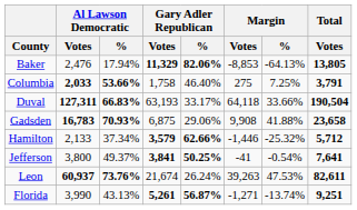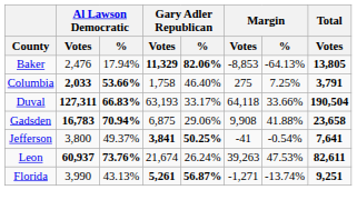 <table class="wikitable sortable" style="text-align:center">
 <tr>
 <th></th>
 <th style="text-align:center;" colspan="2"><a href='#'>Al Lawson</a><br>Democratic</th>
 <th style="text-align:center;" colspan="2">Gary Adler<br>Republican</th>
 <th style="text-align:center;" colspan="2">Margin</th>
 <th style="text-align:center;">Total</th>
 </tr>
 <tr>
 <th align=center>County</th>
 <th style="text-align:center;" data-sort-type="number">Votes</th>
 <th style="text-align:center;" data-sort-type="number">%</th>
 <th style="text-align:center;" data-sort-type="number">Votes</th>
 <th style="text-align:center;" data-sort-type="number">%</th>
 <th style="text-align:center;" data-sort-type="number">Votes</th>
 <th style="text-align:center;" data-sort-type="number">%</th>
 <th style="text-align:center;" data-sort-type="number">Votes</th>
 </tr>
 <tr>
 <td align=center><a href='#'>Baker</a></td>
 <td>2,476</td>
 <td>17.94%</td>
 <td><strong>11,329</strong></td>
 <td><strong>82.06%</strong></td>
 <td>-8,853</td>
 <td>-64.13%</td>
 <td><strong>13,805</strong></td>
 </tr>
 <tr>
 <td align=center><a href='#'>Columbia</a></td>
 <td><strong>2,033</strong></td>
 <td><strong>53.66%</strong></td>
 <td>1,758</td>
 <td>46.40%</td>
 <td>275</td>
 <td>7.25%</td>
 <td><strong>3,791</strong></td>
 </tr>
 <tr>
 <td align=center><a href='#'>Duval</a></td>
 <td><strong>127,311</strong></td>
 <td><strong>66.83%</strong></td>
 <td>63,193</td>
 <td>33.17%</td>
 <td>64,118</td>
 <td>33.66%</td>
 <td><strong>190,504</strong></td>
 </tr>
 <tr>
 <td align=center><a href='#'>Gadsden</a></td>
 <td><strong>16,783</strong></td>
-<td><strong>70.93%</strong></td>
+<td><strong>70.94%</strong></td>
 <td>6,875</td>
 <td>29.06%</td>
 <td>9,908</td>
 <td>41.88%</td>
 <td><strong>23,658</strong></td>
-</tr>
-<tr>
-<td align=center><a href='#'>Hamilton</a></td>
-<td>2,133</td>
-<td>37.34%</td>
-<td><strong>3,579</strong></td>
-<td><strong>62.66%</strong></td>
-<td>-1,446</td>
-<td>-25.32%</td>
-<td><strong>5,712</strong></td>
 </tr>
 <tr>
 <td align=center><a href='#'>Jefferson</a></td>
 <td>3,800</td>
 <td>49.37%</td>
 <td><strong>3,841</strong></td>
 <td><strong>50.25%</strong></td>
 <td>-41</td>
 <td>-0.54%</td>
 <td><strong>7,641</strong></td>
 </tr>
 <tr>
 <td align=center><a href='#'>Leon</a></td>
 <td><strong>60,937</strong></td>
 <td><strong>73.76%</strong></td>
 <td>21,674</td>
 <td>26.24%</td>
 <td>39,263</td>
 <td>47.53%</td>
 <td><strong>82,611</strong></td>
 </tr>
 <tr>
 <td align=center><a href='#'>Florida</a></td>
 <td>3,990</td>
 <td>43.13%</td>
 <td><strong>5,261</strong></td>
 <td><strong>56.87%</strong></td>
 <td>-1,271</td>
 <td>-13.74%</td>
 <td><strong>9,251</strong></td>
 </tr>
 </table>
